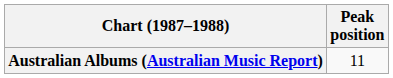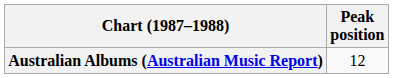 <table class="wikitable sortable plainrowheaders" style="text-align:center">
 <tr>
 <th scope="col">Chart (1987–1988)</th>
 <th scope="col">Peak<br>position</th>
 </tr>
 <tr>
 <th scope="row">Australian Albums (<a href='#'>Australian Music Report</a>)</th>
-<td>11</td>
+<td>12</td>
 </tr>
 <tr>
 </tr>
 <tr>
 </tr>
 <tr>
 </tr>
 <tr>
 </tr>
 </table>
